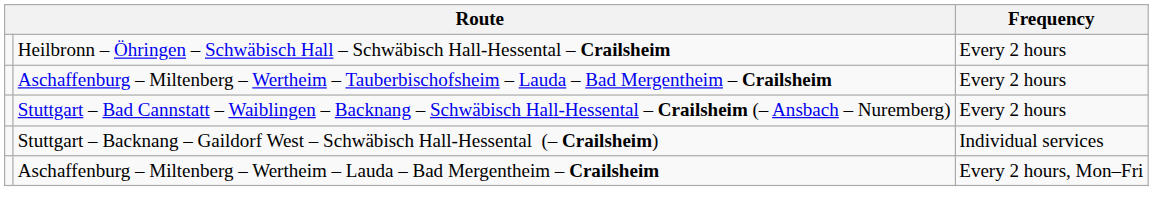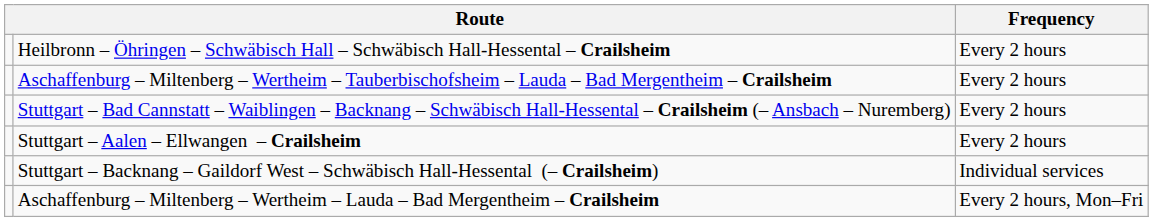 <table class="wikitable">
 <tr>
 <th colspan="2">Route</th>
 <th>Frequency</th>
 </tr>
 <tr>
 <td align="center"></td>
 <td>Heilbronn – <a href='#'>Öhringen</a> – <a href='#'>Schwäbisch Hall</a> – Schwäbisch Hall-Hessental – <strong>Crailsheim</strong></td>
 <td>Every 2 hours</td>
 </tr>
 <tr>
 <td align="center"></td>
 <td><a href='#'>Aschaffenburg</a> – Miltenberg – <a href='#'>Wertheim</a> – <a href='#'>Tauberbischofsheim</a> – <a href='#'>Lauda</a> – <a href='#'>Bad Mergentheim</a> – <strong>Crailsheim</strong></td>
 <td>Every 2 hours</td>
 </tr>
 <tr>
 <td align="center"></td>
 <td><a href='#'>Stuttgart</a> – <a href='#'>Bad Cannstatt</a> – <a href='#'>Waiblingen</a> – <a href='#'>Backnang</a> – <a href='#'>Schwäbisch Hall-Hessental</a> – <strong>Crailsheim</strong> (– <a href='#'>Ansbach</a> – Nuremberg)</td>
 <td>Every 2 hours</td>
 </tr>
 <tr>
 <td align="center"></td>
+<td>Stuttgart – <a href='#'>Aalen</a> – Ellwangen  – <strong>Crailsheim</strong></td>
+<td>Every 2 hours</td>
+</tr>
+<tr>
+<td align="center"></td>
 <td>Stuttgart – Backnang – Gaildorf West – Schwäbisch Hall-Hessental  (– <strong>Crailsheim</strong>)</td>
 <td>Individual services</td>
 </tr>
 <tr>
 <td align="center"></td>
 <td>Aschaffenburg – Miltenberg – Wertheim – Lauda – Bad Mergentheim – <strong>Crailsheim</strong></td>
 <td>Every 2 hours, Mon–Fri</td>
 </tr>
 </table>
